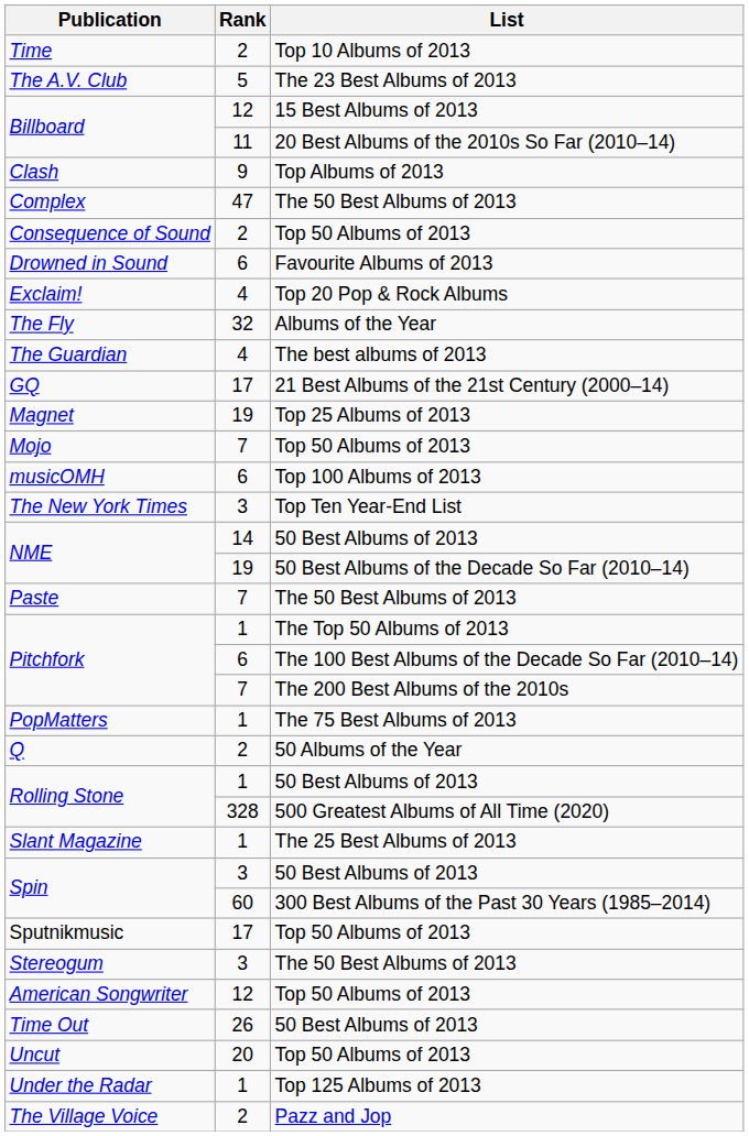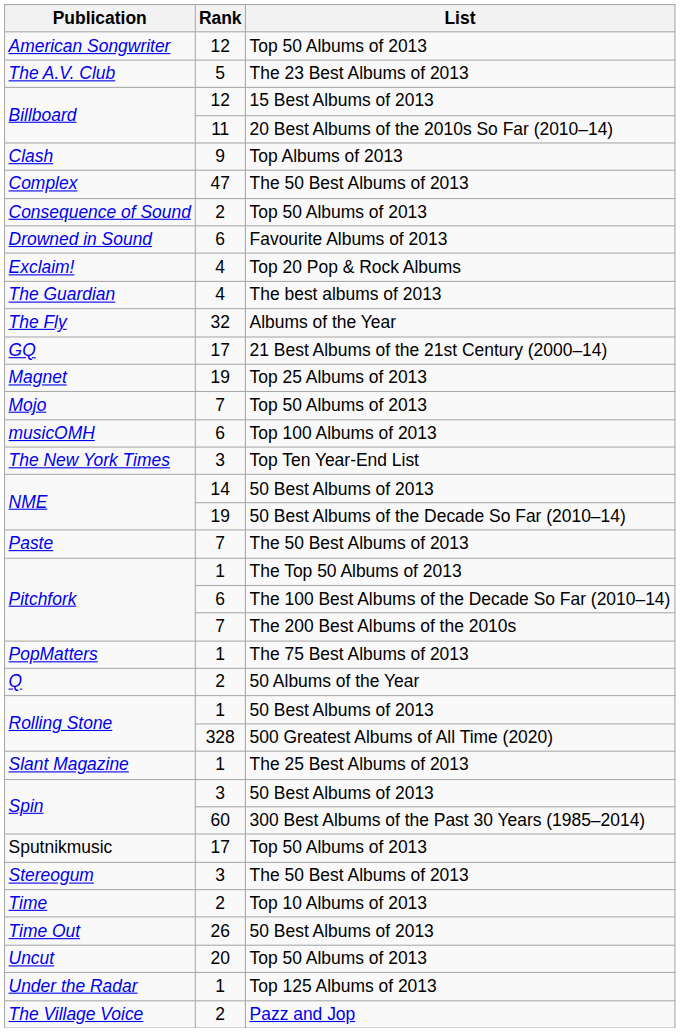 <table class="wikitable">
 <tr>
 <th>Publication</th>
 <th>Rank</th>
 <th>List</th>
 </tr>
 <tr>
-<td><em><a href='#'>Time</a></em></td>
-<td align="center">2</td>
-<td>Top 10 Albums of 2013</td>
+<td><em><a href='#'>American Songwriter</a></em></td>
+<td align="center">12</td>
+<td>Top 50 Albums of 2013</td>
 </tr>
 <tr>
 <td><em><a href='#'>The A.V. Club</a></em></td>
 <td align=center>5</td>
 <td>The 23 Best Albums of 2013</td>
 </tr>
 <tr>
 <td rowspan="2"><em><a href='#'>Billboard</a></em></td>
 <td align="center">12</td>
 <td>15 Best Albums of 2013</td>
 </tr>
 <tr>
 <td align="center">11</td>
 <td>20 Best Albums of the 2010s So Far (2010–14)</td>
 </tr>
 <tr>
 <td><em><a href='#'>Clash</a></em></td>
 <td align="center">9</td>
 <td>Top Albums of 2013</td>
 </tr>
 <tr>
 <td><em><a href='#'>Complex</a></em></td>
 <td align="center">47</td>
 <td>The 50 Best Albums of 2013</td>
 </tr>
 <tr>
 <td><em><a href='#'>Consequence of Sound</a></em></td>
 <td align=center>2</td>
 <td>Top 50 Albums of 2013</td>
 </tr>
 <tr>
 <td><em><a href='#'>Drowned in Sound</a></em></td>
 <td align=center>6</td>
 <td>Favourite Albums of 2013</td>
 </tr>
 <tr>
 <td><em><a href='#'>Exclaim!</a></em></td>
 <td align=center>4</td>
 <td>Top 20 Pop & Rock Albums</td>
 </tr>
 <tr>
+<td><em><a href='#'>The Guardian</a></em></td>
+<td align="center">4</td>
+<td>The best albums of 2013</td>
+</tr>
+<tr>
 <td><em><a href='#'>The Fly</a></em></td>
 <td align="center">32</td>
 <td>Albums of the Year</td>
-</tr>
-<tr>
-<td><em><a href='#'>The Guardian</a></em></td>
-<td align="center">4</td>
-<td>The best albums of 2013</td>
 </tr>
 <tr>
 <td><em><a href='#'>GQ</a></em></td>
 <td align="center">17</td>
 <td>21 Best Albums of the 21st Century (2000–14)</td>
 </tr>
 <tr>
 <td><em><a href='#'>Magnet</a></em></td>
 <td align="center">19</td>
 <td>Top 25 Albums of 2013</td>
 </tr>
 <tr>
 <td><em><a href='#'>Mojo</a></em></td>
 <td align="center">7</td>
 <td>Top 50 Albums of 2013</td>
 </tr>
 <tr>
 <td><em><a href='#'>musicOMH</a></em></td>
 <td align=center>6</td>
 <td>Top 100 Albums of 2013</td>
 </tr>
 <tr>
 <td><em><a href='#'>The New York Times</a></em></td>
 <td align="center">3</td>
 <td>Top Ten Year-End List</td>
 </tr>
 <tr>
 <td rowspan="2"><em><a href='#'>NME</a></em></td>
 <td align="center">14</td>
 <td>50 Best Albums of 2013</td>
 </tr>
 <tr>
 <td align="center">19</td>
 <td>50 Best Albums of the Decade So Far (2010–14)</td>
 </tr>
 <tr>
 <td><em><a href='#'>Paste</a></em></td>
 <td align=center>7</td>
 <td>The 50 Best Albums of 2013</td>
 </tr>
 <tr>
 <td rowspan="3"><em><a href='#'>Pitchfork</a></em></td>
 <td align=center>1</td>
 <td>The Top 50 Albums of 2013</td>
 </tr>
 <tr>
 <td align=center>6</td>
 <td>The 100 Best Albums of the Decade So Far (2010–14)</td>
 </tr>
 <tr>
 <td align=center>7</td>
 <td>The 200 Best Albums of the 2010s</td>
 </tr>
 <tr>
 <td><em><a href='#'>PopMatters</a></em></td>
 <td align=center>1</td>
 <td>The 75 Best Albums of 2013</td>
 </tr>
 <tr>
 <td><em><a href='#'>Q</a></em></td>
 <td align=center>2</td>
 <td>50 Albums of the Year</td>
 </tr>
 <tr>
 <td rowspan="2"><em><a href='#'>Rolling Stone</a></em></td>
 <td align="center">1</td>
 <td>50 Best Albums of 2013</td>
 </tr>
 <tr>
 <td align="center">328</td>
 <td>500 Greatest Albums of All Time (2020)</td>
 </tr>
 <tr>
 <td><em><a href='#'>Slant Magazine</a></em></td>
 <td align=center>1</td>
 <td>The 25 Best Albums of 2013</td>
 </tr>
 <tr>
 <td rowspan="2"><em><a href='#'>Spin</a></em></td>
 <td align="center">3</td>
 <td>50 Best Albums of 2013</td>
 </tr>
 <tr>
 <td align="center">60</td>
 <td>300 Best Albums of the Past 30 Years (1985–2014)</td>
 </tr>
 <tr>
 <td>Sputnikmusic</td>
 <td align=center>17</td>
 <td>Top 50 Albums of 2013</td>
 </tr>
 <tr>
 <td><em><a href='#'>Stereogum</a></em></td>
 <td align="center">3</td>
 <td>The 50 Best Albums of 2013</td>
 </tr>
 <tr>
-<td><em><a href='#'>American Songwriter</a></em></td>
-<td align="center">12</td>
-<td>Top 50 Albums of 2013</td>
+<td><em><a href='#'>Time</a></em></td>
+<td align="center">2</td>
+<td>Top 10 Albums of 2013</td>
 </tr>
 <tr>
 <td><em><a href='#'>Time Out</a></em></td>
 <td align="center">26</td>
 <td>50 Best Albums of 2013</td>
 </tr>
 <tr>
 <td><em><a href='#'>Uncut</a></em></td>
 <td align=center>20</td>
 <td>Top 50 Albums of 2013</td>
 </tr>
 <tr>
 <td><em><a href='#'>Under the Radar</a></em></td>
 <td align=center>1</td>
 <td>Top 125 Albums of 2013</td>
 </tr>
 <tr>
 <td><em><a href='#'>The Village Voice</a></em></td>
 <td align=center>2</td>
 <td><a href='#'>Pazz and Jop</a></td>
 </tr>
 </table>
